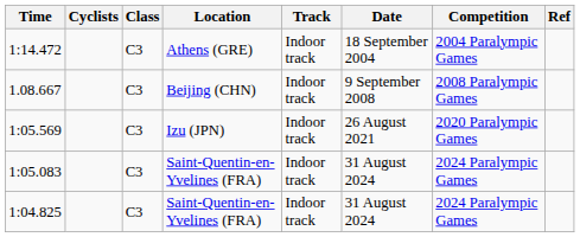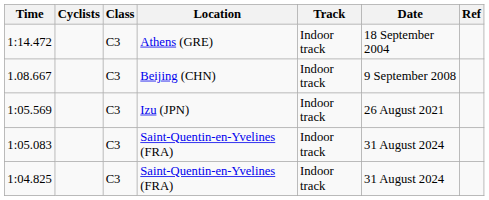 <table class="wikitable">
 <tr align="left">
 <th>Time</th>
 <th>Cyclists</th>
 <th>Class</th>
 <th>Location</th>
 <th>Track</th>
 <th>Date</th>
-<th>Competition</th>
 <th>Ref</th>
 </tr>
 <tr>
 <td>1:14.472</td>
 <td></td>
 <td>C3</td>
 <td><a href='#'>Athens</a> (GRE)</td>
 <td>Indoor track</td>
 <td>18 September 2004</td>
-<td><a href='#'>2004 Paralympic Games</a></td>
 <td></td>
 </tr>
 <tr>
 <td>1.08.667</td>
 <td></td>
 <td>C3</td>
 <td><a href='#'>Beijing</a> (CHN)</td>
 <td>Indoor track</td>
 <td>9 September 2008</td>
-<td><a href='#'>2008 Paralympic Games</a></td>
 <td></td>
 </tr>
 <tr>
 <td>1:05.569</td>
 <td></td>
 <td>C3</td>
 <td><a href='#'>Izu</a> (JPN)</td>
 <td>Indoor track</td>
 <td>26 August 2021</td>
-<td><a href='#'>2020 Paralympic Games</a></td>
 <td></td>
 </tr>
 <tr>
 <td>1:05.083</td>
 <td></td>
 <td>C3</td>
 <td><a href='#'>Saint-Quentin-en-Yvelines</a> (FRA)</td>
 <td>Indoor track</td>
 <td>31 August 2024</td>
-<td><a href='#'>2024 Paralympic Games</a></td>
 <td></td>
 </tr>
 <tr>
 <td>1:04.825</td>
 <td></td>
 <td>C3</td>
 <td><a href='#'>Saint-Quentin-en-Yvelines</a> (FRA)</td>
 <td>Indoor track</td>
 <td>31 August 2024</td>
-<td><a href='#'>2024 Paralympic Games</a></td>
 <td></td>
 </tr>
 </table>
